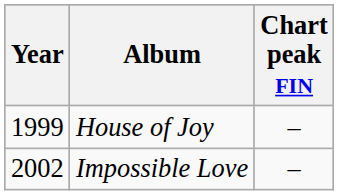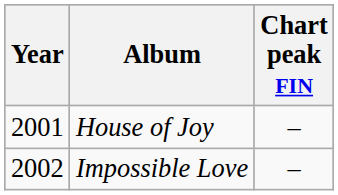 <table class="wikitable">
 <tr>
 <th>Year</th>
 <th>Album</th>
 <th>Chart<br>peak<br><small><a href='#'>FIN</a></small><br></th>
 </tr>
 <tr>
-<td>1999</td>
+<td>2001</td>
 <td><em>House of Joy</em></td>
 <td style="text-align:center;">–</td>
 </tr>
 <tr>
 <td>2002</td>
 <td><em>Impossible Love</em></td>
 <td style="text-align:center;">–</td>
 </tr>
 </table>
